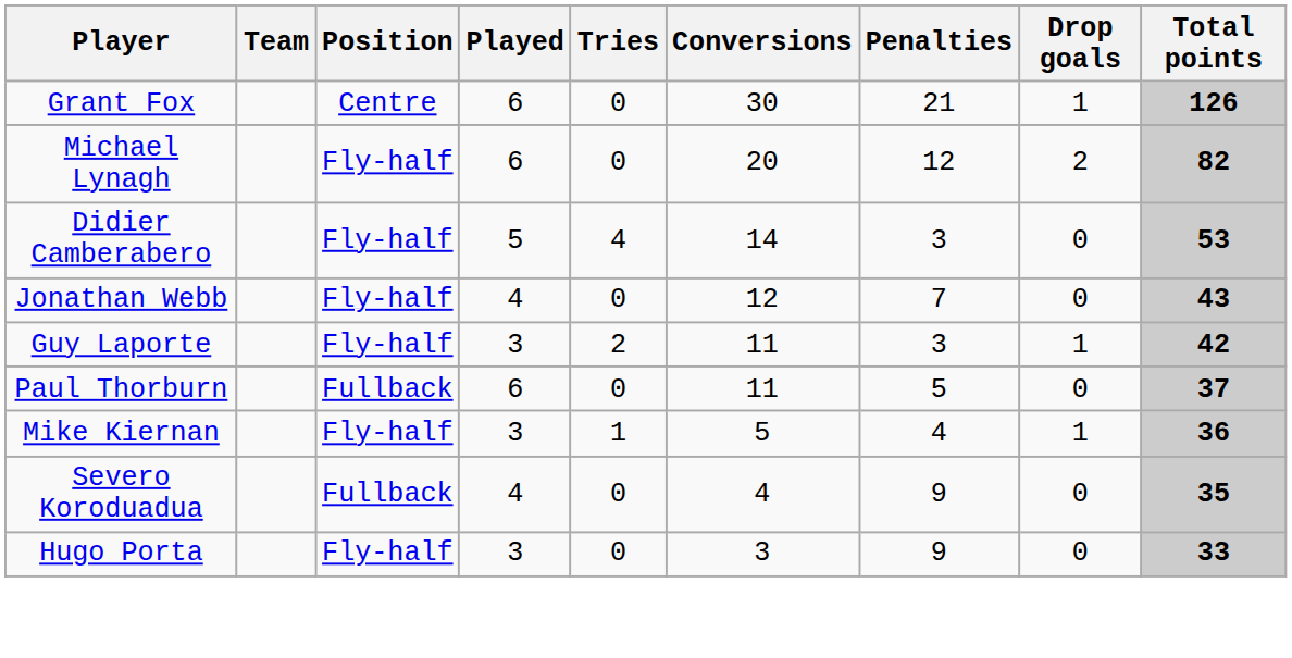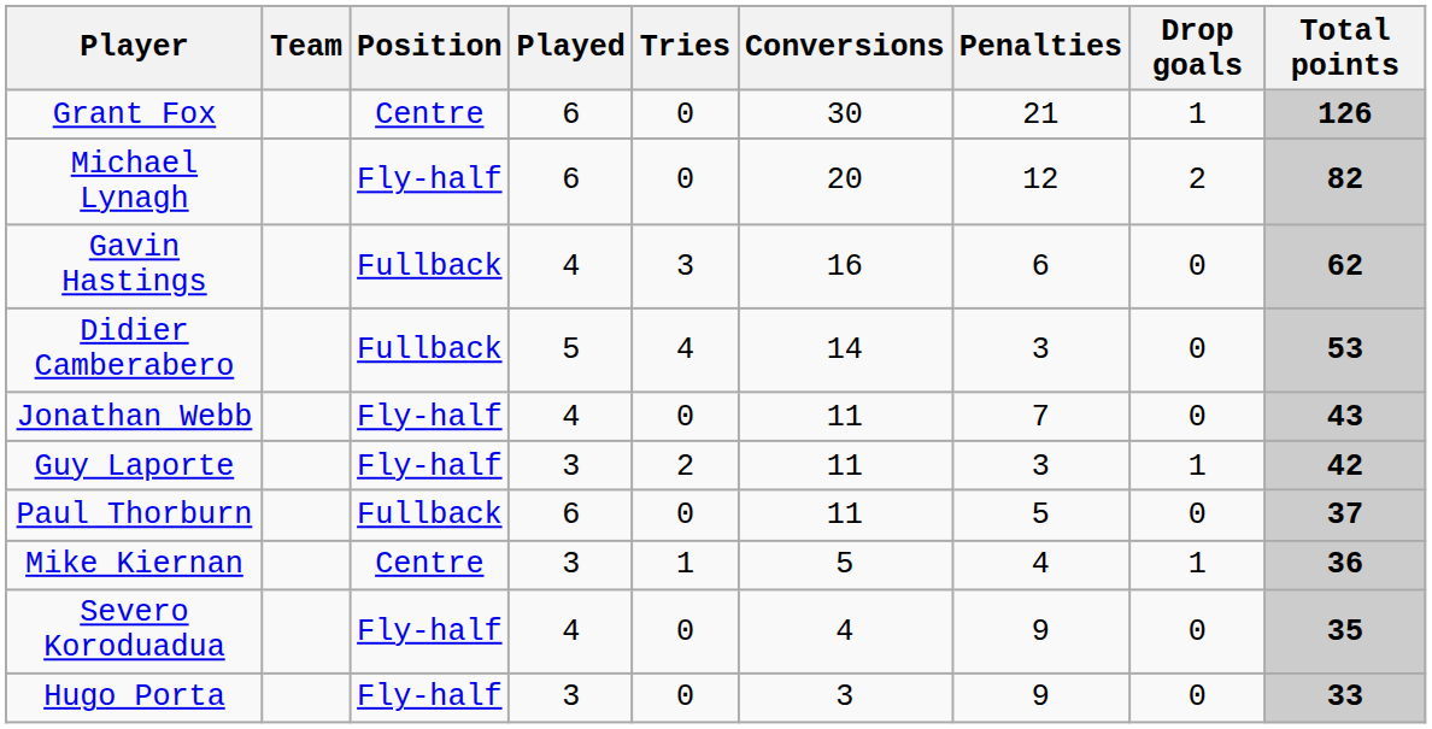 <table class="wikitable" style="text-align:center">
 <tr>
 <th>Player</th>
 <th>Team</th>
 <th>Position</th>
 <th>Played</th>
 <th>Tries</th>
 <th>Conversions</th>
 <th>Penalties</th>
 <th>Drop goals</th>
 <th>Total points</th>
 </tr>
 <tr>
 <td><a href='#'>Grant Fox</a></td>
 <td></td>
 <td><a href='#'>Centre</a></td>
 <td>6</td>
 <td>0</td>
 <td>30</td>
 <td>21</td>
 <td>1</td>
 <td ! scope=row style="background:#ccc"><strong>126</strong></td>
 </tr>
 <tr>
 <td><a href='#'>Michael Lynagh</a></td>
 <td></td>
 <td><a href='#'>Fly-half</a></td>
 <td>6</td>
 <td>0</td>
 <td>20</td>
 <td>12</td>
 <td>2</td>
 <td ! scope=row style="background:#ccc"><strong>82</strong></td>
 </tr>
 <tr>
+<td><a href='#'>Gavin Hastings</a></td>
+<td></td>
+<td><a href='#'>Fullback</a></td>
+<td>4</td>
+<td>3</td>
+<td>16</td>
+<td>6</td>
+<td>0</td>
+<td ! scope=row style="background:#ccc"><strong>62</strong></td>
+</tr>
+<tr>
 <td><a href='#'>Didier Camberabero</a></td>
 <td></td>
-<td><a href='#'>Fly-half</a></td>
+<td><a href='#'>Fullback</a></td>
 <td>5</td>
 <td>4</td>
 <td>14</td>
 <td>3</td>
 <td>0</td>
 <td ! scope=row style="background:#ccc"><strong>53</strong></td>
 </tr>
 <tr>
 <td><a href='#'>Jonathan Webb</a></td>
 <td></td>
 <td><a href='#'>Fly-half</a></td>
 <td>4</td>
 <td>0</td>
-<td>12</td>
+<td>11</td>
 <td>7</td>
 <td>0</td>
 <td ! scope=row style="background:#ccc"><strong>43</strong></td>
 </tr>
 <tr>
 <td><a href='#'>Guy Laporte</a></td>
 <td></td>
 <td><a href='#'>Fly-half</a></td>
 <td>3</td>
 <td>2</td>
 <td>11</td>
 <td>3</td>
 <td>1</td>
 <td ! scope=row style="background:#ccc"><strong>42</strong></td>
 </tr>
 <tr>
 <td><a href='#'>Paul Thorburn</a></td>
 <td></td>
 <td><a href='#'>Fullback</a></td>
 <td>6</td>
 <td>0</td>
 <td>11</td>
 <td>5</td>
 <td>0</td>
 <td ! scope=row style="background:#ccc"><strong>37</strong></td>
 </tr>
 <tr>
 <td><a href='#'>Mike Kiernan</a></td>
 <td></td>
-<td><a href='#'>Fly-half</a></td>
+<td><a href='#'>Centre</a></td>
 <td>3</td>
 <td>1</td>
 <td>5</td>
 <td>4</td>
 <td>1</td>
 <td ! scope=row style="background:#ccc"><strong>36</strong></td>
 </tr>
 <tr>
 <td><a href='#'>Severo Koroduadua</a></td>
 <td></td>
-<td><a href='#'>Fullback</a></td>
+<td><a href='#'>Fly-half</a></td>
 <td>4</td>
 <td>0</td>
 <td>4</td>
 <td>9</td>
 <td>0</td>
 <td ! scope=row style="background:#ccc"><strong>35</strong></td>
 </tr>
 <tr>
 <td><a href='#'>Hugo Porta</a></td>
 <td></td>
 <td><a href='#'>Fly-half</a></td>
 <td>3</td>
 <td>0</td>
 <td>3</td>
 <td>9</td>
 <td>0</td>
 <td ! scope=row style="background:#ccc"><strong>33</strong></td>
 </tr>
 </table>
